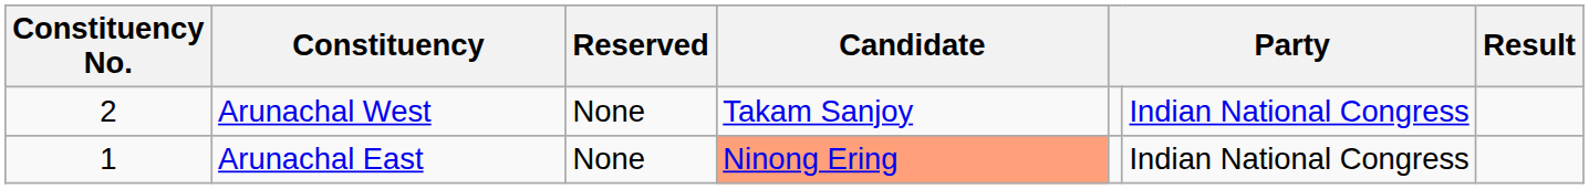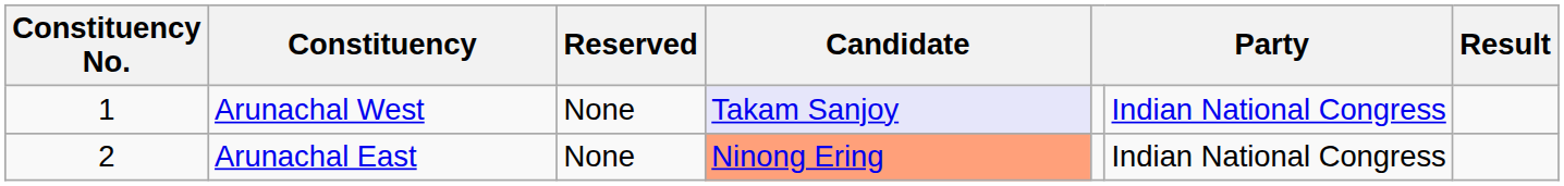 <table class= "wikitable sortable">
 <tr>
 <th>Constituency <br> No.</th>
 <th style="width:180px;">Constituency</th>
 <th>Reserved</th>
 <th style="width:200px;">Candidate</th>
 <th colspan=2>Party</th>
 <th>Result</th>
 </tr>
 <tr>
-<td align="center">2</td>
+<td align="center">1</td>
 <td><a href='#'>Arunachal West</a></td>
 <td>None</td>
-<td><a href='#'>Takam Sanjoy</a></td>
+<td style="background: lavender;"><a href='#'>Takam Sanjoy</a></td>
 <td bgcolor=></td>
 <td><a href='#'>Indian National Congress</a></td>
 <td></td>
 </tr>
 <tr>
-<td align="center">1</td>
+<td align="center">2</td>
 <td><a href='#'>Arunachal East</a></td>
 <td>None</td>
 <td style="background: lightsalmon;"><a href='#'>Ninong Ering</a></td>
 <td bgcolor=></td>
 <td>Indian National Congress</td>
 <td></td>
 </tr>
 </table>
